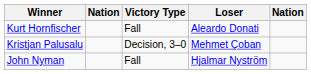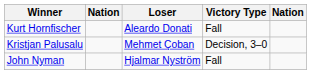 <table class="wikitable sortable" style="text-align:left;">
 <tr>
 <th>Winner</th>
 <th>Nation</th>
+<th>Loser</th>
 <th>Victory Type</th>
-<th>Loser</th>
 <th>Nation</th>
 </tr>
 <tr>
 <td><a href='#'>Kurt Hornfischer</a></td>
 <td></td>
+<td><a href='#'>Aleardo Donati</a></td>
 <td>Fall</td>
-<td><a href='#'>Aleardo Donati</a></td>
 <td></td>
 </tr>
 <tr>
 <td><a href='#'>Kristjan Palusalu</a></td>
 <td></td>
+<td><a href='#'>Mehmet Çoban</a></td>
 <td>Decision, 3–0</td>
-<td><a href='#'>Mehmet Çoban</a></td>
 <td></td>
 </tr>
 <tr>
 <td><a href='#'>John Nyman</a></td>
 <td></td>
+<td><a href='#'>Hjalmar Nyström</a></td>
 <td>Fall</td>
-<td><a href='#'>Hjalmar Nyström</a></td>
 <td></td>
 </tr>
 </table>
